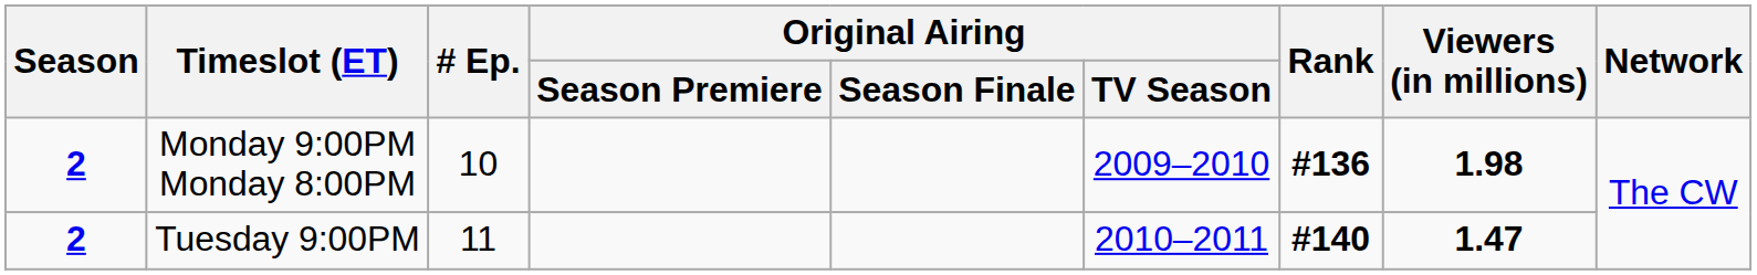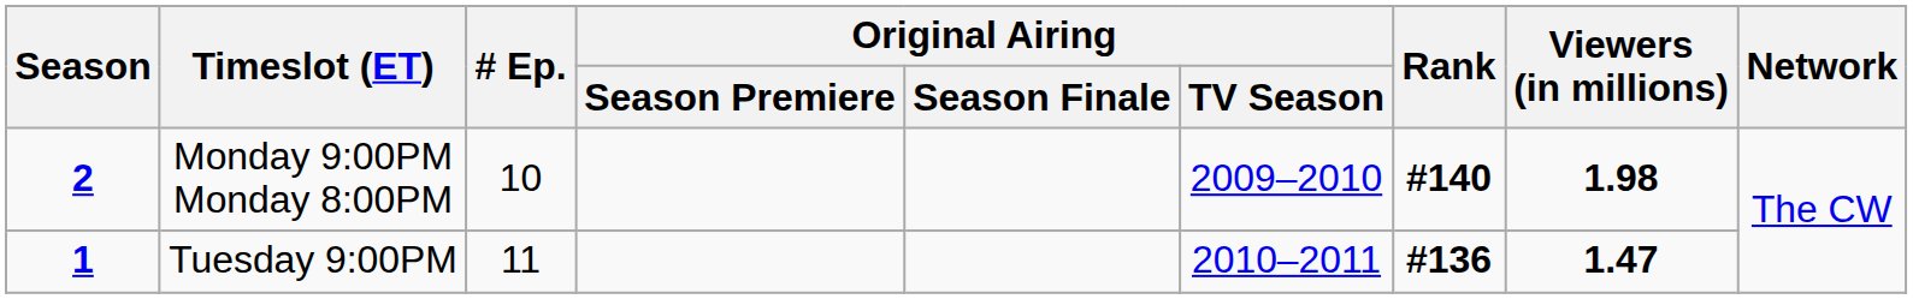 <table style="text-align:center;" class="wikitable" border="1">
 <tr>
 <th rowspan="2">Season</th>
 <th rowspan="2">Timeslot (<a href='#'>ET</a>)</th>
 <th rowspan="2"># Ep.</th>
 <th colspan="3">Original Airing</th>
 <th rowspan="2">Rank</th>
 <th rowspan="2">Viewers<br>(in millions)<br></th>
 <th rowspan="2">Network</th>
 </tr>
 <tr>
 <th>Season Premiere</th>
 <th>Season Finale</th>
 <th>TV Season</th>
 </tr>
 <tr>
 <td><strong><a href='#'>2</a></strong></td>
 <td>Monday 9:00PM<br>Monday 8:00PM</td>
 <td>10</td>
 <td></td>
 <td></td>
 <td><a href='#'>2009–2010</a></td>
-<td style="text-align:center"><strong>#136</strong></td>
+<td style="text-align:center"><strong>#140</strong></td>
 <td style="text-align:center"><strong>1.98</strong></td>
 <td rowspan="2" style="text-align:center"><a href='#'>The CW</a></td>
 </tr>
 <tr>
-<td><strong><a href='#'>2</a></strong></td>
+<td><strong><a href='#'>1</a></strong></td>
 <td>Tuesday 9:00PM</td>
 <td>11</td>
 <td></td>
 <td></td>
 <td><a href='#'>2010–2011</a></td>
-<td style="text-align:center"><strong>#140</strong></td>
+<td style="text-align:center"><strong>#136</strong></td>
 <td style="text-align:center"><strong>1.47</strong></td>
 </tr>
 </table>
